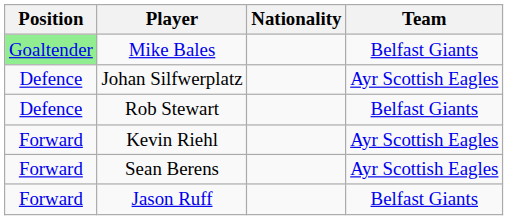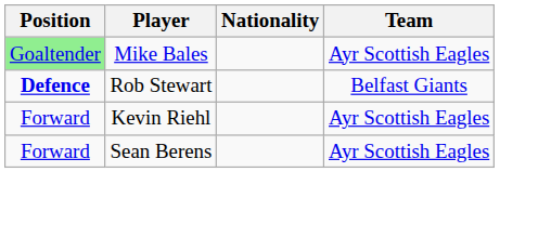 <table class="wikitable">
 <tr>
 <th>Position</th>
 <th>Player</th>
 <th>Nationality</th>
 <th>Team</th>
 </tr>
 <tr align="center">
 <td style="background: lightgreen;"><a href='#'>Goaltender</a></td>
 <td><a href='#'>Mike Bales</a></td>
 <td></td>
-<td><a href='#'>Belfast Giants</a></td>
-</tr>
-<tr align="center">
-<td><a href='#'>Defence</a></td>
-<td>Johan Silfwerplatz</td>
-<td></td>
 <td><a href='#'>Ayr Scottish Eagles</a></td>
 </tr>
 <tr align="center">
-<td><a href='#'>Defence</a></td>
+<td><strong><a href='#'>Defence</a></strong></td>
 <td>Rob Stewart</td>
 <td></td>
 <td><a href='#'>Belfast Giants</a></td>
 </tr>
 <tr align="center">
 <td><a href='#'>Forward</a></td>
 <td>Kevin Riehl</td>
 <td></td>
 <td><a href='#'>Ayr Scottish Eagles</a></td>
 </tr>
 <tr align="center">
 <td><a href='#'>Forward</a></td>
 <td>Sean Berens</td>
 <td></td>
 <td><a href='#'>Ayr Scottish Eagles</a></td>
 </tr>
-<tr align="center">
-<td><a href='#'>Forward</a></td>
-<td><a href='#'>Jason Ruff</a></td>
-<td></td>
-<td><a href='#'>Belfast Giants</a></td>
-</tr>
 </table>
